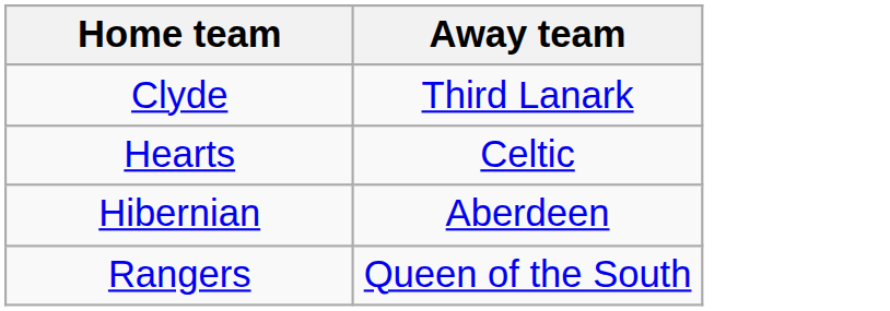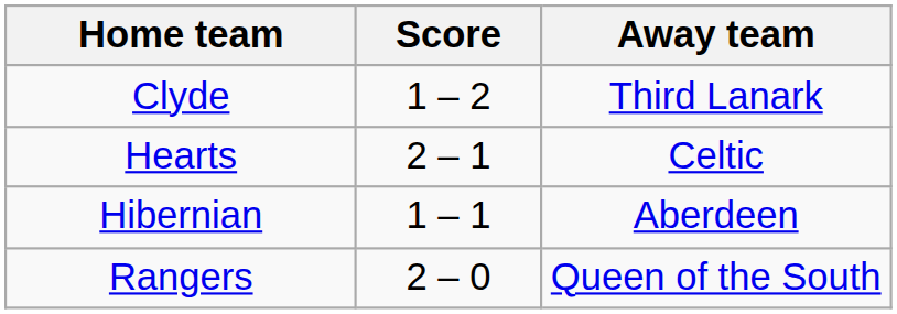 <table class="wikitable" style="text-align: center">
 <tr>
 <th width=140>Home team</th>
+<th width=70>Score</th>
 <th width=140>Away team</th>
 </tr>
 <tr>
 <td><a href='#'>Clyde</a></td>
+<td>1 – 2</td>
 <td><a href='#'>Third Lanark</a></td>
 </tr>
 <tr>
 <td><a href='#'>Hearts</a></td>
+<td>2 – 1</td>
 <td><a href='#'>Celtic</a></td>
 </tr>
 <tr>
 <td><a href='#'>Hibernian</a></td>
+<td>1 – 1</td>
 <td><a href='#'>Aberdeen</a></td>
 </tr>
 <tr>
 <td><a href='#'>Rangers</a></td>
+<td>2 – 0</td>
 <td><a href='#'>Queen of the South</a></td>
 </tr>
 </table>
